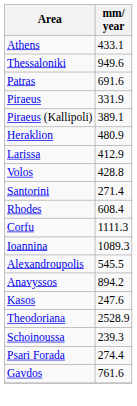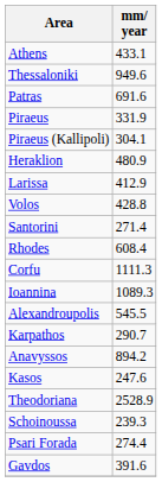 <table class="wikitable sortable plainrowheaders">
 <tr>
 <th>Area</th>
 <th>mm/<br>year</th>
 </tr>
 <tr>
 <td><a href='#'>Athens</a></td>
 <td>433.1</td>
 </tr>
 <tr>
 <td><a href='#'>Thessaloniki</a></td>
 <td>949.6</td>
 </tr>
 <tr>
 <td><a href='#'>Patras</a></td>
 <td>691.6</td>
 </tr>
 <tr>
 <td><a href='#'>Piraeus</a></td>
 <td>331.9</td>
 </tr>
 <tr>
 <td><a href='#'>Piraeus</a> (Kallipoli)</td>
-<td>389.1</td>
+<td>304.1</td>
 </tr>
 <tr>
 <td><a href='#'>Heraklion</a></td>
 <td>480.9</td>
 </tr>
 <tr>
 <td><a href='#'>Larissa</a></td>
 <td>412.9</td>
 </tr>
 <tr>
 <td><a href='#'>Volos</a></td>
 <td>428.8</td>
 </tr>
 <tr>
 <td><a href='#'>Santorini</a></td>
 <td>271.4</td>
 </tr>
 <tr>
 <td><a href='#'>Rhodes</a></td>
 <td>608.4</td>
 </tr>
 <tr>
 <td><a href='#'>Corfu</a></td>
 <td>1111.3</td>
 </tr>
 <tr>
 <td><a href='#'>Ioannina</a></td>
 <td>1089.3</td>
 </tr>
 <tr>
 <td><a href='#'>Alexandroupolis</a></td>
 <td>545.5</td>
 </tr>
 <tr>
+<td><a href='#'>Karpathos</a></td>
+<td>290.7</td>
+</tr>
+<tr>
 <td><a href='#'>Anavyssos</a></td>
 <td>894.2</td>
 </tr>
 <tr>
 <td><a href='#'>Kasos</a></td>
 <td>247.6</td>
 </tr>
 <tr>
 <td><a href='#'>Theodoriana</a></td>
 <td>2528.9</td>
 </tr>
 <tr>
 <td><a href='#'>Schoinoussa</a></td>
 <td>239.3</td>
 </tr>
 <tr>
 <td><a href='#'>Psari Forada</a></td>
 <td>274.4</td>
 </tr>
 <tr>
 <td><a href='#'>Gavdos</a></td>
-<td>761.6</td>
+<td>391.6</td>
 </tr>
 <tr>
 </tr>
 </table>
